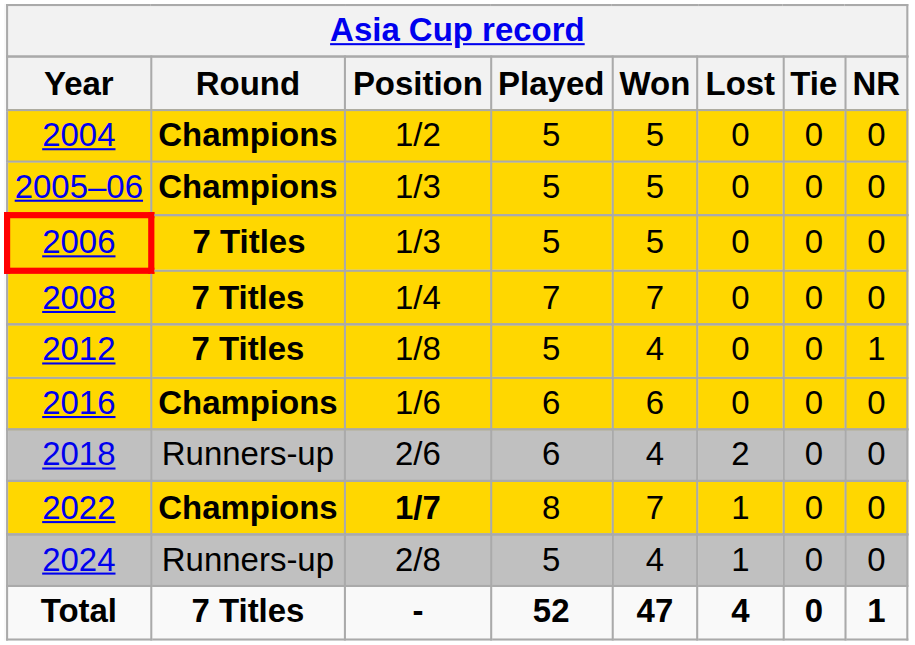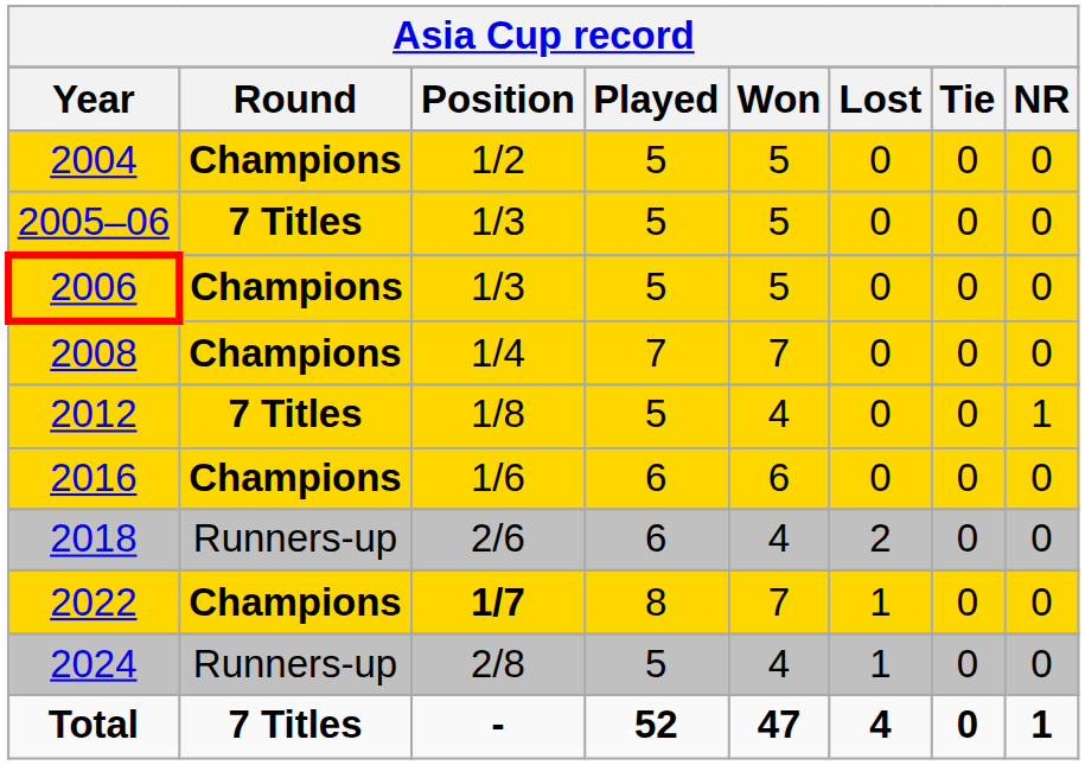 <table class="wikitable" style="text-align: center; width=900px;">
 <tr>
 <th colspan="8"><a href='#'>Asia Cup record</a></th>
 </tr>
 <tr>
 </tr>
 <tr>
 <th>Year</th>
 <th>Round</th>
 <th>Position</th>
 <th>Played</th>
 <th>Won</th>
 <th>Lost</th>
 <th>Tie</th>
 <th>NR</th>
 </tr>
 <tr bgcolor=gold>
 <td> <a href='#'>2004</a></td>
 <td><strong>Champions</strong></td>
 <td>1/2</td>
 <td>5</td>
 <td>5</td>
 <td>0</td>
 <td>0</td>
 <td>0</td>
 </tr>
 <tr bgcolor=gold>
 <td> <a href='#'>2005–06</a></td>
-<td><strong>Champions</strong></td>
+<td><strong>7 Titles</strong></td>
 <td>1/3</td>
 <td>5</td>
 <td>5</td>
 <td>0</td>
 <td>0</td>
 <td>0</td>
 </tr>
 <tr>
 </tr>
 <tr bgcolor=gold>
 <td style="border: 3px solid red"> <a href='#'>2006</a></td>
-<td><strong>7 Titles</strong></td>
+<td><strong>Champions</strong></td>
 <td>1/3</td>
 <td>5</td>
 <td>5</td>
 <td>0</td>
 <td>0</td>
 <td>0</td>
 </tr>
 <tr bgcolor=gold>
 <td> <a href='#'>2008</a></td>
-<td><strong>7 Titles</strong></td>
+<td><strong>Champions</strong></td>
 <td>1/4</td>
 <td>7</td>
 <td>7</td>
 <td>0</td>
 <td>0</td>
 <td>0</td>
 </tr>
 <tr>
 </tr>
 <tr bgcolor=gold>
 <td> <a href='#'>2012</a></td>
 <td><strong>7 Titles</strong></td>
 <td>1/8</td>
 <td>5</td>
 <td>4</td>
 <td>0</td>
 <td>0</td>
 <td>1</td>
 </tr>
 <tr bgcolor=gold>
 <td> <a href='#'>2016</a></td>
 <td><strong>Champions</strong></td>
 <td>1/6</td>
 <td>6</td>
 <td>6</td>
 <td>0</td>
 <td>0</td>
 <td>0</td>
 </tr>
 <tr>
 </tr>
 <tr bgcolor=silver>
 <td> <a href='#'>2018</a></td>
 <td>Runners-up</td>
 <td>2/6</td>
 <td>6</td>
 <td>4</td>
 <td>2</td>
 <td>0</td>
 <td>0</td>
 </tr>
 <tr>
 </tr>
 <tr bgcolor=gold>
 <td> <a href='#'>2022</a></td>
 <td><strong>Champions</strong></td>
 <td><strong>1/7</strong></td>
 <td>8</td>
 <td>7</td>
 <td>1</td>
 <td>0</td>
 <td>0</td>
 </tr>
 <tr>
 </tr>
 <tr bgcolor=silver>
 <td> <a href='#'>2024</a></td>
 <td>Runners-up</td>
 <td>2/8</td>
 <td>5</td>
 <td>4</td>
 <td>1</td>
 <td>0</td>
 <td>0</td>
 </tr>
 <tr>
 <td><strong>Total</strong></td>
 <td><strong>7 Titles</strong></td>
 <td><strong>-</strong></td>
 <td><strong>52</strong></td>
 <td><strong>47</strong></td>
 <td><strong>4</strong></td>
 <td><strong>0</strong></td>
 <td><strong>1</strong></td>
 </tr>
 </table>
